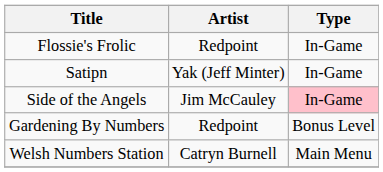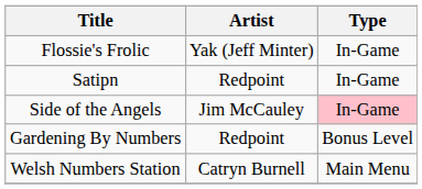 <table class="wikitable" style="font-size: 90%; float: right; margin-left: 1em; margin-right: 0; text-align: center">
 <tr>
 </tr>
 <tr>
 <th>Title</th>
 <th>Artist</th>
 <th>Type</th>
 </tr>
 <tr>
 <td>Flossie's Frolic</td>
-<td>Redpoint</td>
+<td>Yak (Jeff Minter)</td>
 <td>In-Game</td>
 </tr>
 <tr>
 <td>Satipn</td>
-<td>Yak (Jeff Minter)</td>
+<td>Redpoint</td>
 <td>In-Game</td>
 </tr>
 <tr>
 <td>Side of the Angels</td>
 <td>Jim McCauley</td>
 <td style="background: pink;">In-Game</td>
 </tr>
 <tr>
 <td>Gardening By Numbers</td>
 <td>Redpoint</td>
 <td>Bonus Level</td>
 </tr>
 <tr>
 <td>Welsh Numbers Station</td>
 <td>Catryn Burnell</td>
 <td>Main Menu</td>
 </tr>
 <tr>
 </tr>
 </table>
